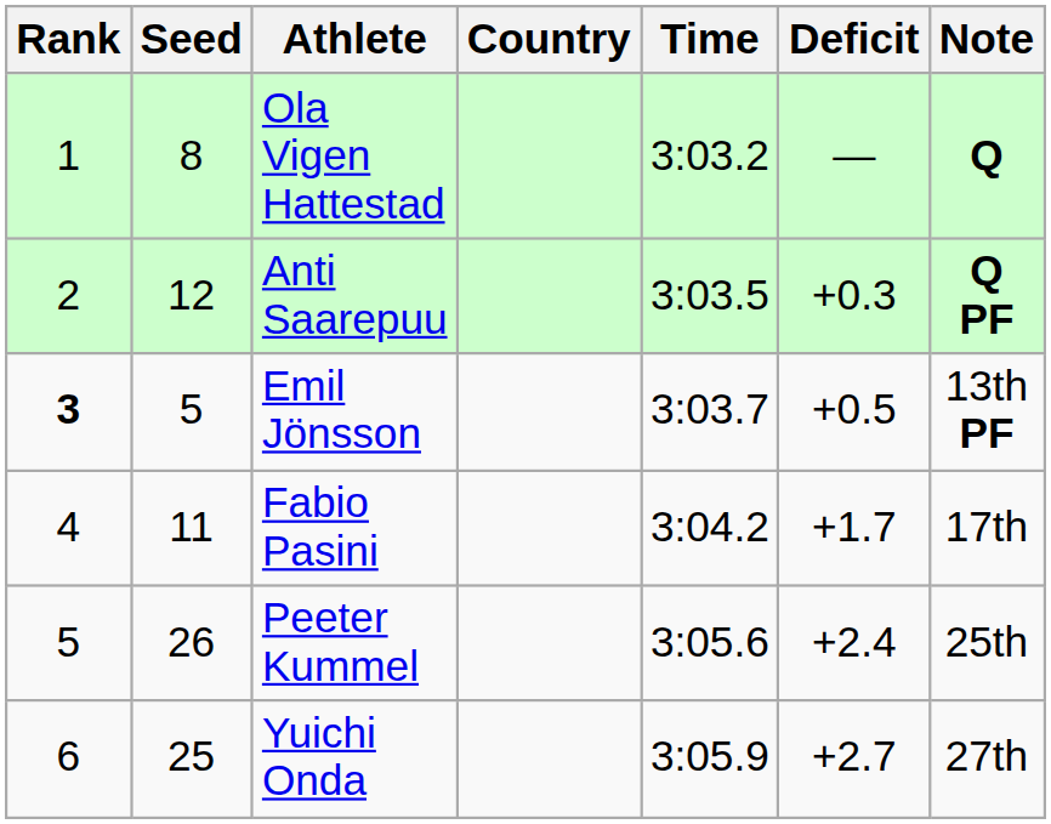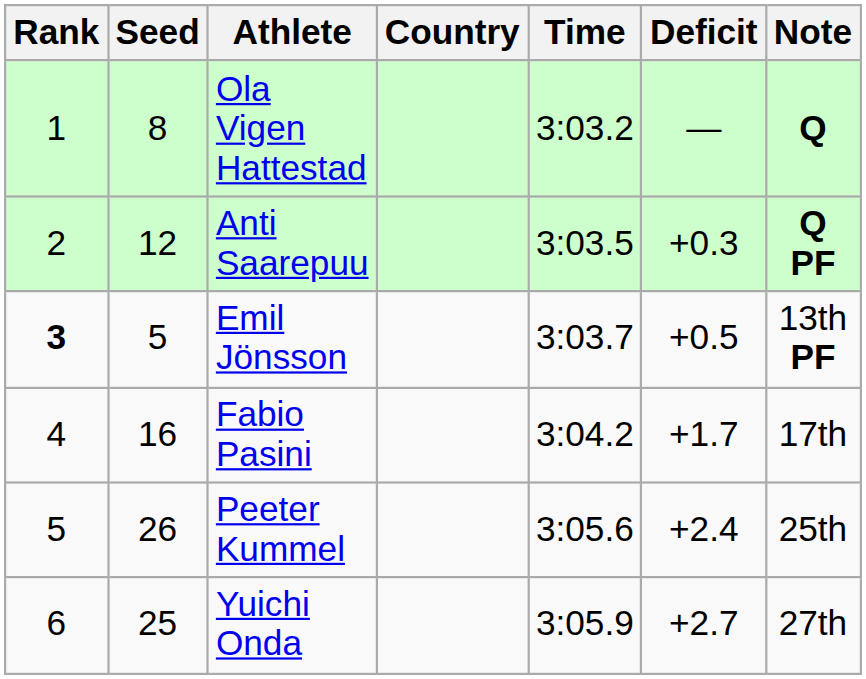 <table class="wikitable sortable" style="text-align:center" width=55%>
 <tr>
 <th>Rank</th>
 <th>Seed</th>
 <th>Athlete</th>
 <th>Country</th>
 <th>Time</th>
 <th>Deficit</th>
 <th>Note</th>
 </tr>
 <tr bgcolor=ccffcc>
 <td>1</td>
 <td>8</td>
 <td align=left><a href='#'>Ola Vigen Hattestad</a></td>
 <td align=left></td>
 <td>3:03.2</td>
 <td>—</td>
 <td><strong>Q</strong></td>
 </tr>
 <tr bgcolor=ccffcc>
 <td>2</td>
 <td>12</td>
 <td align=left><a href='#'>Anti Saarepuu</a></td>
 <td align=left></td>
 <td>3:03.5</td>
 <td>+0.3</td>
 <td><strong>Q</strong> <strong>PF</strong></td>
 </tr>
 <tr>
 <td><strong>3</strong></td>
 <td>5</td>
 <td align=left><a href='#'>Emil Jönsson</a></td>
 <td align=left></td>
 <td>3:03.7</td>
 <td>+0.5</td>
 <td>13th <strong>PF</strong></td>
 </tr>
 <tr>
 <td>4</td>
-<td>11</td>
+<td>16</td>
 <td align=left><a href='#'>Fabio Pasini</a></td>
 <td align=left></td>
 <td>3:04.2</td>
 <td>+1.7</td>
 <td>17th</td>
 </tr>
 <tr>
 <td>5</td>
 <td>26</td>
 <td align=left><a href='#'>Peeter Kummel</a></td>
 <td align=left></td>
 <td>3:05.6</td>
 <td>+2.4</td>
 <td>25th</td>
 </tr>
 <tr>
 <td>6</td>
 <td>25</td>
 <td align=left><a href='#'>Yuichi Onda</a></td>
 <td align=left></td>
 <td>3:05.9</td>
 <td>+2.7</td>
 <td>27th</td>
 </tr>
 </table>
